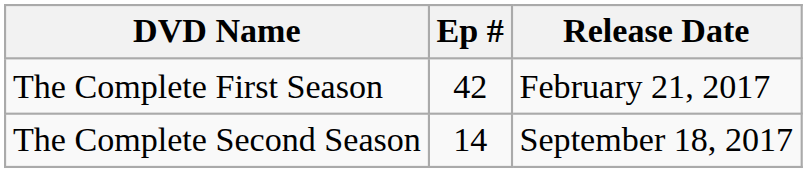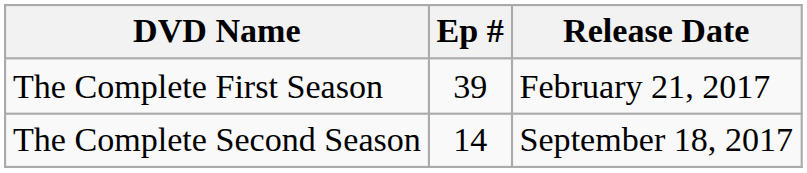 <table class="wikitable">
 <tr>
 <th>DVD Name</th>
 <th>Ep #</th>
 <th>Release Date</th>
 </tr>
 <tr>
 <td>The Complete First Season</td>
-<td align="center">42</td>
+<td align="center">39</td>
 <td>February 21, 2017</td>
 </tr>
 <tr>
 <td>The Complete Second Season</td>
 <td align="center">14</td>
 <td>September 18, 2017</td>
 </tr>
 </table>
